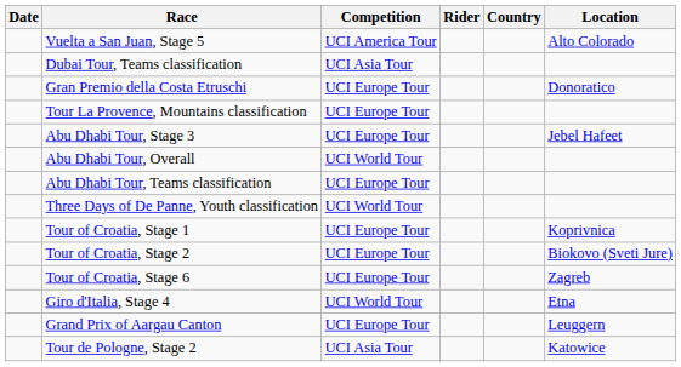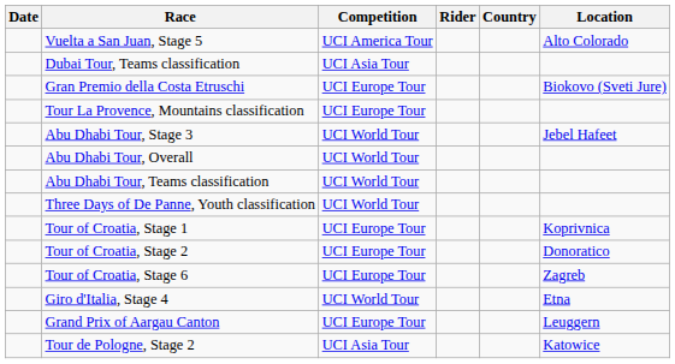 <table class="wikitable sortable">
 <tr>
 <th>Date</th>
 <th>Race</th>
 <th>Competition</th>
 <th>Rider</th>
 <th>Country</th>
 <th>Location</th>
 </tr>
 <tr>
 <td></td>
 <td><a href='#'>Vuelta a San Juan</a>, Stage 5</td>
 <td><a href='#'>UCI America Tour</a></td>
 <td></td>
 <td></td>
 <td><a href='#'>Alto Colorado</a></td>
 </tr>
 <tr>
 <td></td>
 <td><a href='#'>Dubai Tour</a>, Teams classification</td>
 <td><a href='#'>UCI Asia Tour</a></td>
 <td align="center"></td>
 <td></td>
 <td></td>
 </tr>
 <tr>
 <td></td>
 <td><a href='#'>Gran Premio della Costa Etruschi</a></td>
 <td><a href='#'>UCI Europe Tour</a></td>
 <td></td>
 <td></td>
-<td><a href='#'>Donoratico</a></td>
+<td><a href='#'>Biokovo (Sveti Jure)</a></td>
 </tr>
 <tr>
 <td></td>
 <td><a href='#'>Tour La Provence</a>, Mountains classification</td>
 <td><a href='#'>UCI Europe Tour</a></td>
 <td></td>
 <td></td>
 <td></td>
 </tr>
 <tr>
 <td></td>
 <td><a href='#'>Abu Dhabi Tour</a>, Stage 3</td>
-<td><a href='#'>UCI Europe Tour</a></td>
+<td><a href='#'>UCI World Tour</a></td>
 <td></td>
 <td></td>
 <td><a href='#'>Jebel Hafeet</a></td>
 </tr>
 <tr>
 <td></td>
 <td><a href='#'>Abu Dhabi Tour</a>, Overall</td>
 <td><a href='#'>UCI World Tour</a></td>
 <td></td>
 <td></td>
 <td></td>
 </tr>
 <tr>
 <td></td>
 <td><a href='#'>Abu Dhabi Tour</a>, Teams classification</td>
-<td><a href='#'>UCI Europe Tour</a></td>
+<td><a href='#'>UCI World Tour</a></td>
 <td align="center"></td>
 <td></td>
 <td></td>
 </tr>
 <tr>
 <td></td>
 <td><a href='#'>Three Days of De Panne</a>, Youth classification</td>
 <td><a href='#'>UCI World Tour</a></td>
 <td></td>
 <td></td>
 <td></td>
 </tr>
 <tr>
 <td></td>
 <td><a href='#'>Tour of Croatia</a>, Stage 1</td>
 <td><a href='#'>UCI Europe Tour</a></td>
 <td></td>
 <td></td>
 <td><a href='#'>Koprivnica</a></td>
 </tr>
 <tr>
 <td></td>
 <td><a href='#'>Tour of Croatia</a>, Stage 2</td>
 <td><a href='#'>UCI Europe Tour</a></td>
 <td></td>
 <td></td>
-<td><a href='#'>Biokovo (Sveti Jure)</a></td>
+<td><a href='#'>Donoratico</a></td>
 </tr>
 <tr>
 <td></td>
 <td><a href='#'>Tour of Croatia</a>, Stage 6</td>
 <td><a href='#'>UCI Europe Tour</a></td>
 <td></td>
 <td></td>
 <td><a href='#'>Zagreb</a></td>
 </tr>
 <tr>
 <td></td>
 <td><a href='#'>Giro d'Italia</a>, Stage 4</td>
 <td><a href='#'>UCI World Tour</a></td>
 <td></td>
 <td></td>
 <td><a href='#'>Etna</a></td>
 </tr>
 <tr>
 <td></td>
 <td><a href='#'>Grand Prix of Aargau Canton</a></td>
 <td><a href='#'>UCI Europe Tour</a></td>
 <td></td>
 <td></td>
 <td><a href='#'>Leuggern</a></td>
 </tr>
 <tr>
 <td></td>
 <td><a href='#'>Tour de Pologne</a>, Stage 2</td>
 <td><a href='#'>UCI Asia Tour</a></td>
 <td></td>
 <td></td>
 <td><a href='#'>Katowice</a></td>
 </tr>
 </table>
